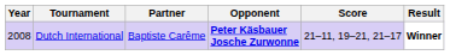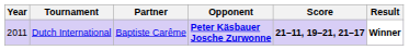 <table class="sortable wikitable" style="font-size: 90%;">
 <tr>
 <th>Year</th>
 <th>Tournament</th>
 <th>Partner</th>
 <th>Opponent</th>
 <th>Score</th>
 <th>Result</th>
 </tr>
 <tr style="background:#D8CEF6">
-<td align="center">2008</td>
+<td align="center">2011</td>
 <td align="left"><a href='#'>Dutch International</a></td>
 <td align="left"> <a href='#'>Baptiste Carême</a></td>
 <td align="left"><strong> <a href='#'>Peter Käsbauer</a><br> <a href='#'>Josche Zurwonne</a></strong></td>
-<td align="left">21–11, 19–21, 21–17</td>
+<td align="left"><strong>21–11, 19–21, 21–17</strong></td>
 <td style="text-align:left; background:white"> <strong>Winner</strong></td>
 </tr>
 </table>
